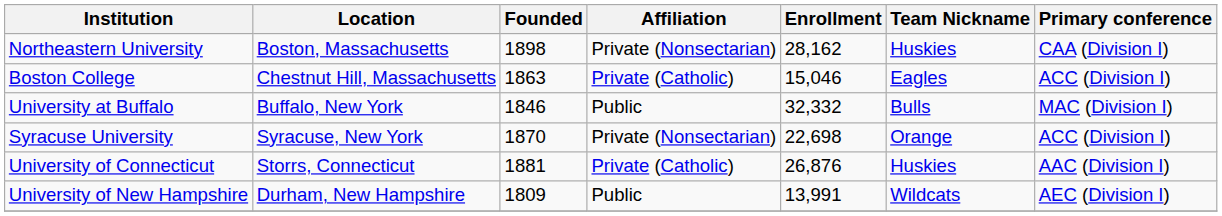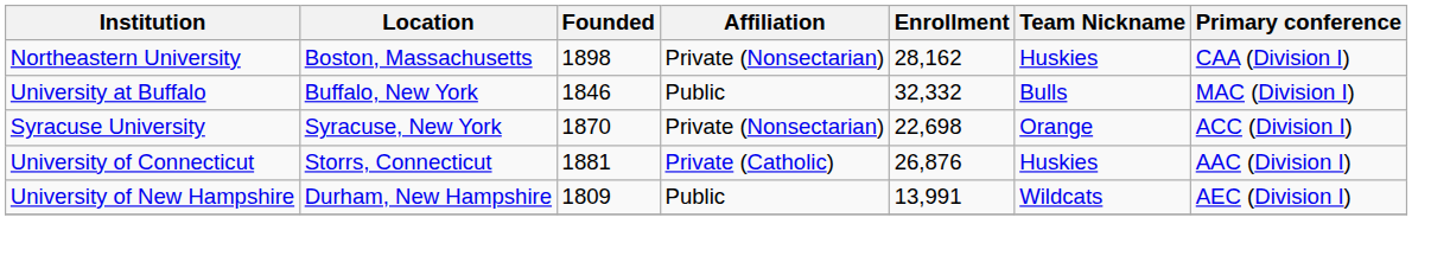 <table class="wikitable">
 <tr>
 <th>Institution</th>
 <th>Location</th>
 <th>Founded</th>
 <th>Affiliation</th>
 <th>Enrollment</th>
 <th>Team Nickname</th>
 <th>Primary conference</th>
 </tr>
 <tr>
 <td><a href='#'>Northeastern University</a></td>
 <td><a href='#'>Boston, Massachusetts</a></td>
 <td>1898</td>
 <td>Private (<a href='#'>Nonsectarian</a>)</td>
 <td>28,162</td>
 <td><a href='#'>Huskies</a></td>
 <td><a href='#'>CAA</a> (<a href='#'>Division I</a>)</td>
-</tr>
-<tr>
-<td><a href='#'>Boston College</a></td>
-<td><a href='#'>Chestnut Hill, Massachusetts</a></td>
-<td>1863</td>
-<td><a href='#'>Private</a> (<a href='#'>Catholic</a>)</td>
-<td>15,046</td>
-<td><a href='#'>Eagles</a></td>
-<td><a href='#'>ACC</a> (<a href='#'>Division I</a>)</td>
 </tr>
 <tr>
 <td><a href='#'>University at Buffalo</a></td>
 <td><a href='#'>Buffalo, New York</a></td>
 <td>1846</td>
 <td>Public</td>
 <td>32,332</td>
 <td><a href='#'>Bulls</a></td>
 <td><a href='#'>MAC</a> (<a href='#'>Division I</a>)</td>
 </tr>
 <tr>
 <td><a href='#'>Syracuse University</a></td>
 <td><a href='#'>Syracuse, New York</a></td>
 <td>1870</td>
 <td>Private (<a href='#'>Nonsectarian</a>)</td>
 <td>22,698</td>
 <td><a href='#'>Orange</a></td>
 <td><a href='#'>ACC</a> (<a href='#'>Division I</a>)</td>
 </tr>
 <tr>
 <td><a href='#'>University of Connecticut</a></td>
 <td><a href='#'>Storrs, Connecticut</a></td>
 <td>1881</td>
 <td><a href='#'>Private</a> (<a href='#'>Catholic</a>)</td>
 <td>26,876</td>
 <td><a href='#'>Huskies</a></td>
 <td><a href='#'>AAC</a> (<a href='#'>Division I</a>)</td>
 </tr>
 <tr>
 <td><a href='#'>University of New Hampshire</a></td>
 <td><a href='#'>Durham, New Hampshire</a></td>
 <td>1809</td>
 <td>Public</td>
 <td>13,991</td>
 <td><a href='#'>Wildcats</a></td>
 <td><a href='#'>AEC</a> (<a href='#'>Division I</a>)</td>
 </tr>
 <tr>
 </tr>
 </table>
